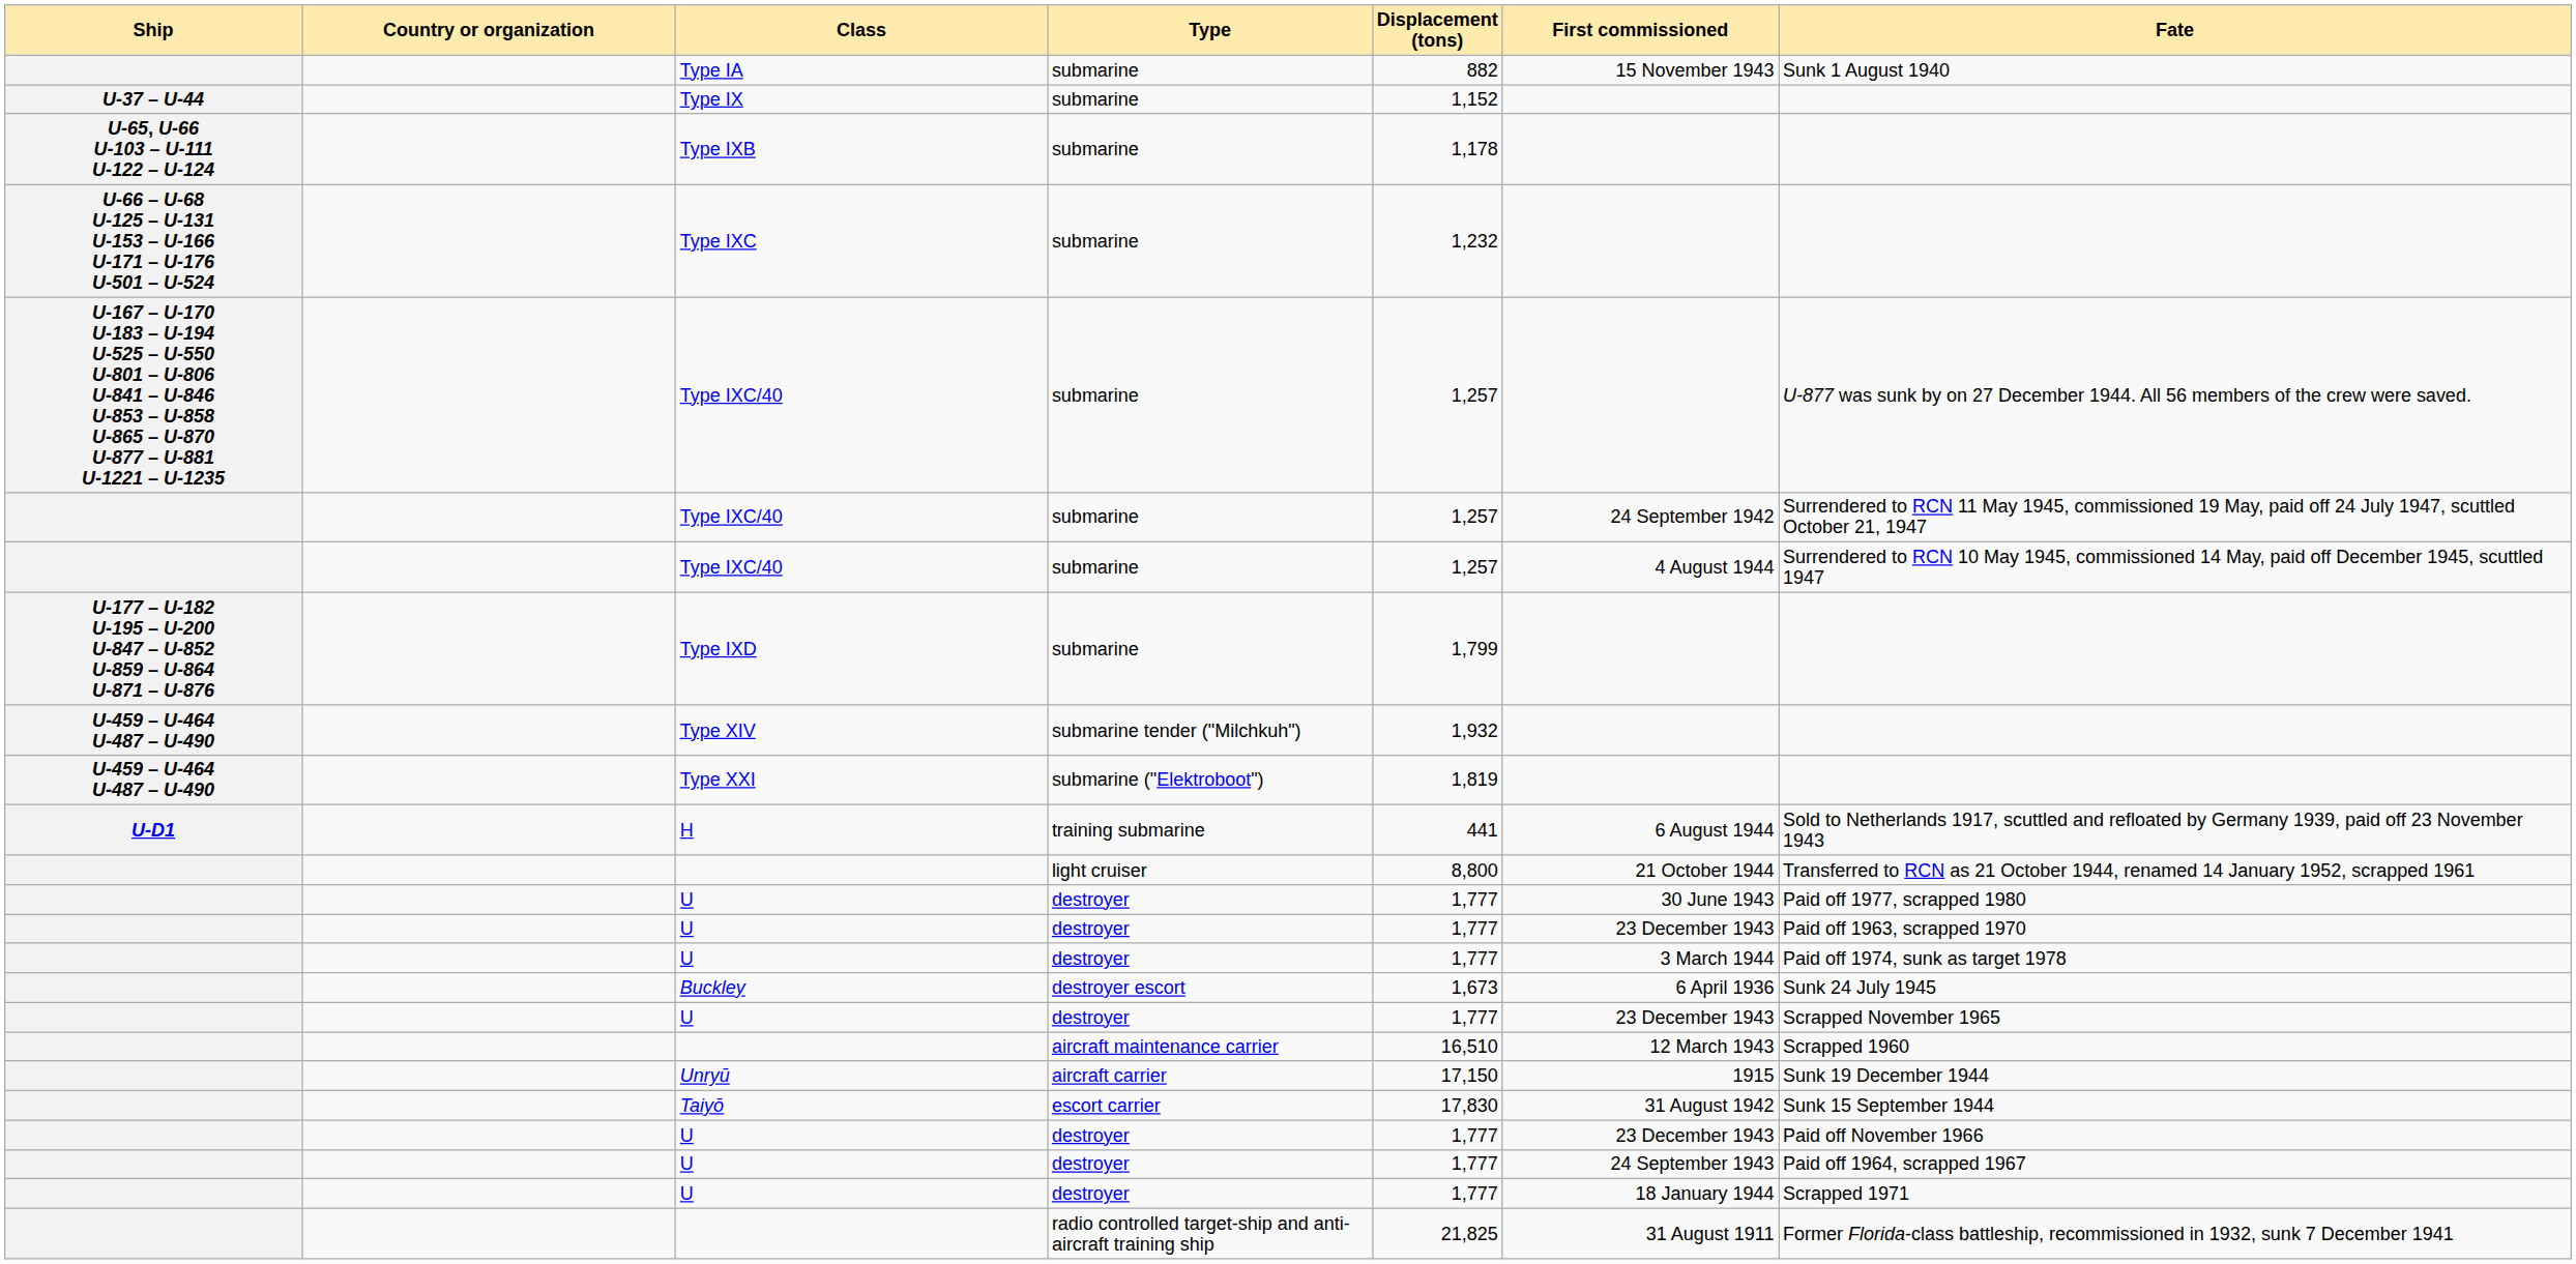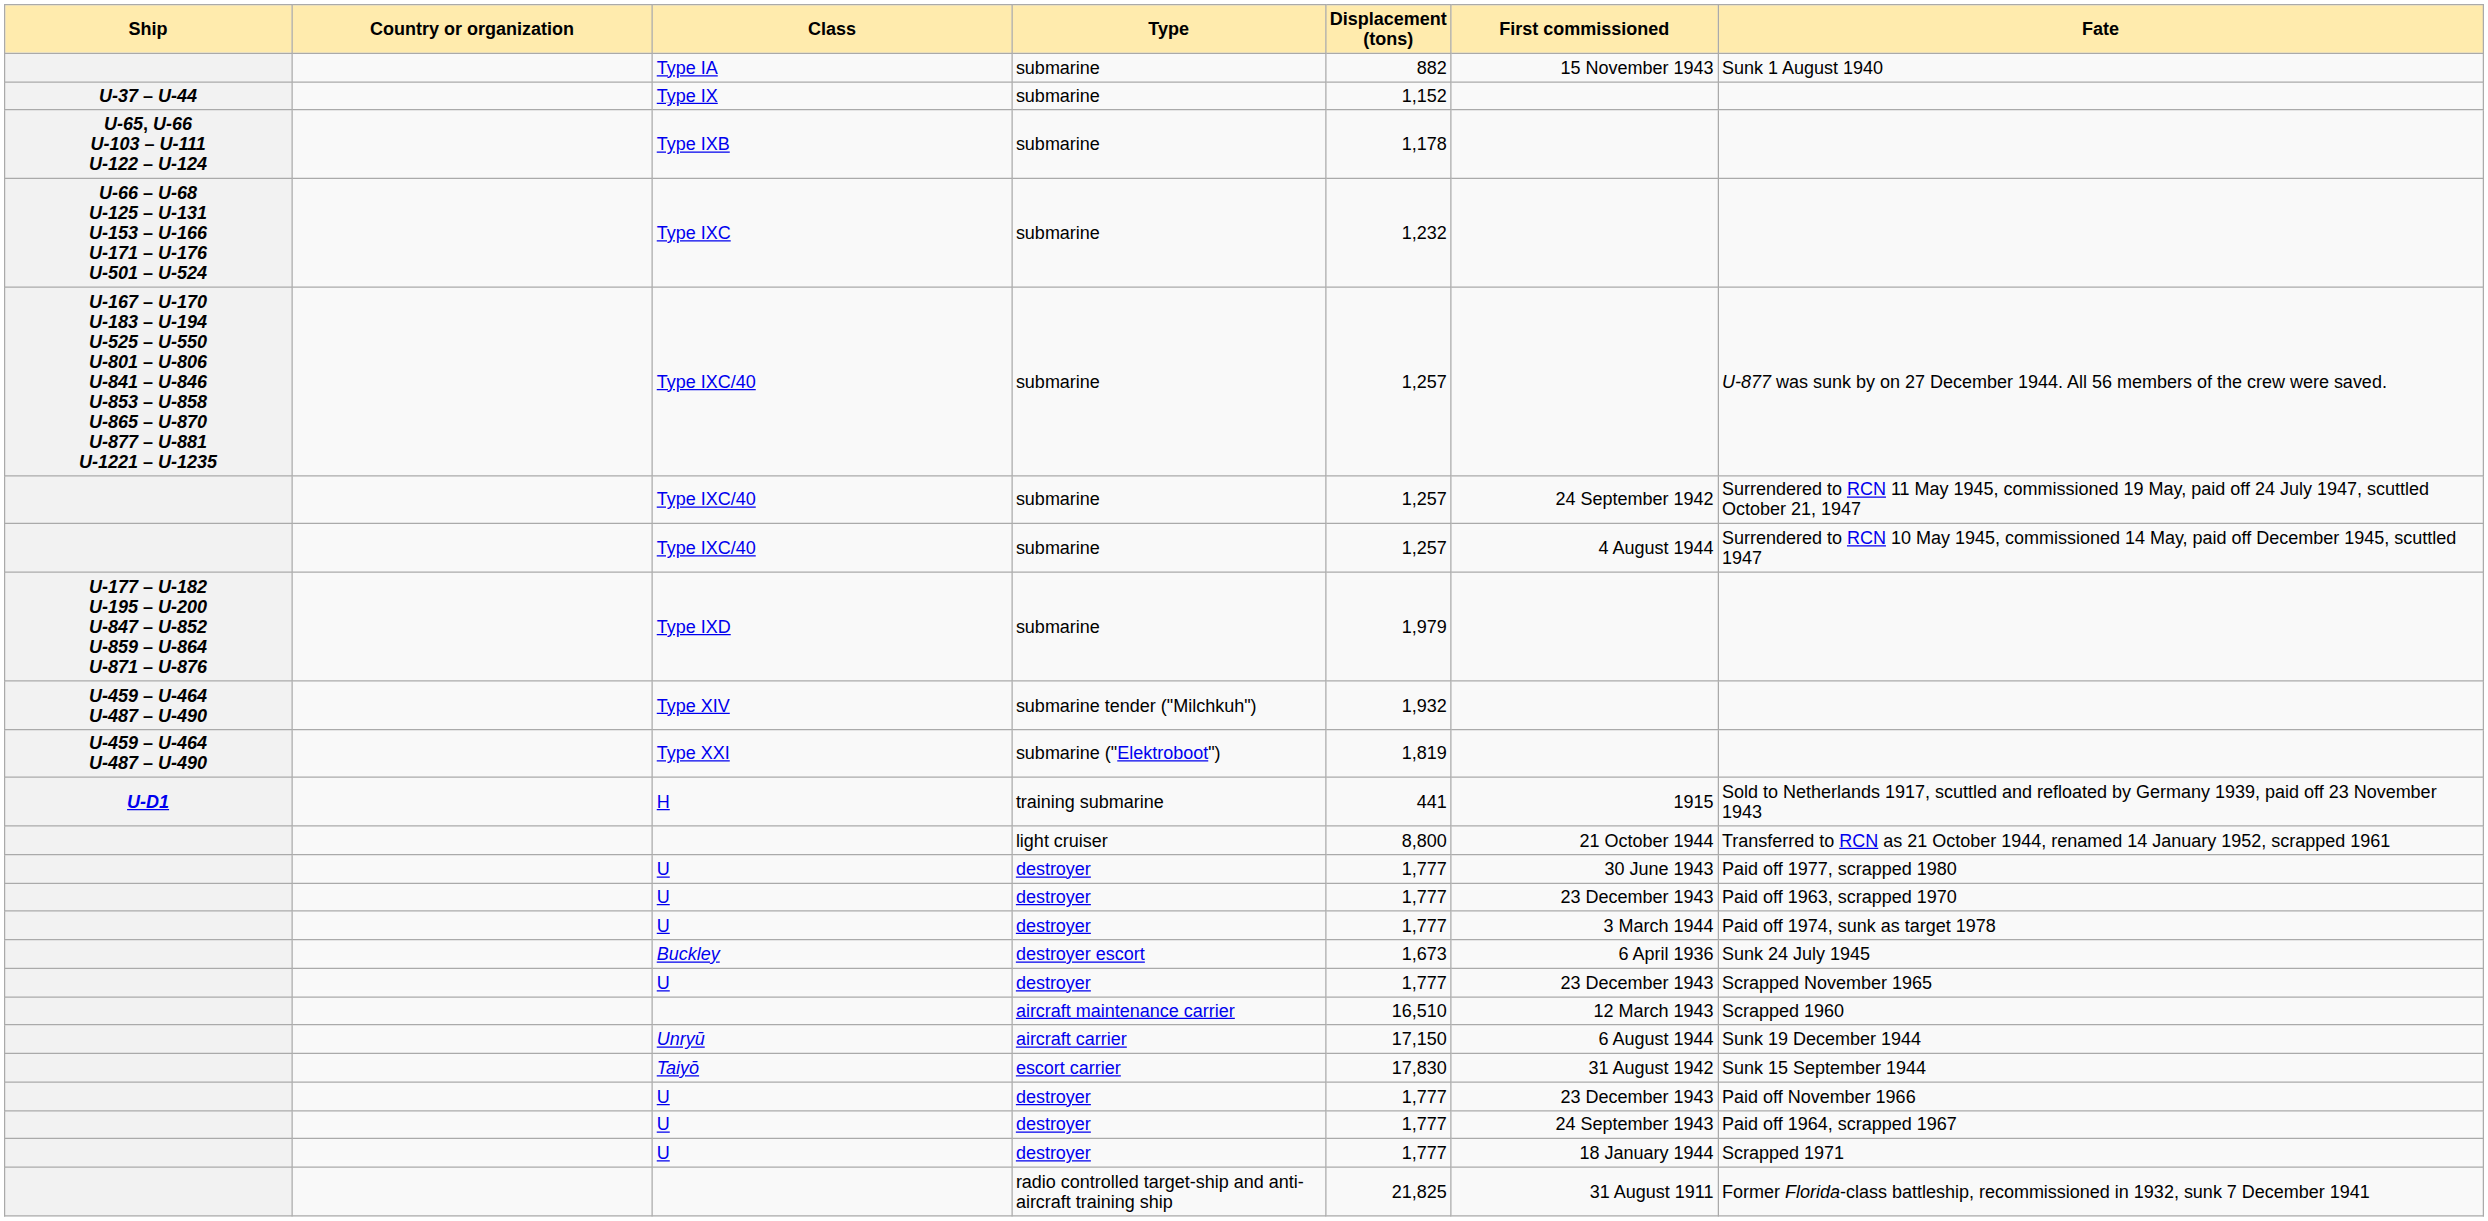 <table class="wikitable sortable plainrowheaders" style="width:100%; font-size: 90%">
 <tr>
 <th scope="col" style="width:12%; background: #ffebad;">Ship</th>
 <th scope="col" style="width:15%; background: #ffebad;">Country or organization</th>
 <th scope="col" style="width:15%; background: #ffebad;">Class</th>
 <th scope="col" style="width:13%; background: #ffebad;">Type</th>
 <th scope="col" style="width:2%; background: #ffebad;">Displacement (tons)</th>
 <th scope="col" style="width:11%; background: #ffebad;">First commissioned</th>
 <th scope="col" style="width:32%; background: #ffebad;">Fate</th>
 </tr>
 <tr>
 <th scope="row"></th>
 <td></td>
 <td><a href='#'>Type IA</a></td>
 <td>submarine</td>
 <td style="text-align:right;">882</td>
 <td style="text-align:right;">15 November 1943</td>
 <td>Sunk 1 August 1940</td>
 </tr>
 <tr>
 <th scope="row"><em>U-37</em> – <em>U-44</em></th>
 <td></td>
 <td><a href='#'>Type IX</a></td>
 <td>submarine</td>
 <td style="text-align:right;">1,152</td>
 <td style="text-align:right;"></td>
 <td></td>
 </tr>
 <tr>
 <th scope="row"><em>U-65</em>, <em>U-66</em><br><em>U-103</em> – <em>U-111</em><br><em>U-122</em> – <em>U-124</em></th>
 <td></td>
 <td><a href='#'>Type IXB</a></td>
 <td>submarine</td>
 <td style="text-align:right;">1,178</td>
 <td style="text-align:right;"></td>
 <td></td>
 </tr>
 <tr>
 <th scope="row"><em>U-66</em> – <em>U-68</em><br><em>U-125</em> – <em>U-131</em><br><em>U-153</em> – <em>U-166</em><br><em>U-171</em> – <em>U-176</em><br><em>U-501</em> – <em>U-524</em></th>
 <td></td>
 <td><a href='#'>Type IXC</a></td>
 <td>submarine</td>
 <td style="text-align:right;">1,232</td>
 <td style="text-align:right;"></td>
 <td></td>
 </tr>
 <tr>
 <th scope="row"><em>U-167</em> – <em>U-170</em><br><em>U-183</em> – <em>U-194</em><br><em>U-525</em> – <em>U-550</em><br><em>U-801</em> – <em>U-806</em><br><em>U-841</em> – <em>U-846</em><br><em>U-853</em> – <em>U-858</em><br><em>U-865</em> – <em>U-870</em><br><em>U-877</em> – <em>U-881</em><br><em>U-1221</em> – <em>U-1235</em></th>
 <td></td>
 <td><a href='#'>Type IXC/40</a></td>
 <td>submarine</td>
 <td style="text-align:right;">1,257</td>
 <td style="text-align:right;"></td>
 <td><em>U-877</em> was sunk by  on 27 December 1944. All 56 members of the crew were saved.</td>
 </tr>
 <tr>
 <th scope="row"></th>
 <td><br></td>
 <td><a href='#'>Type IXC/40</a></td>
 <td>submarine</td>
 <td style="text-align:right;">1,257</td>
 <td style="text-align:right;">24 September 1942</td>
 <td>Surrendered to <a href='#'>RCN</a> 11 May 1945, commissioned 19 May, paid off 24 July 1947, scuttled October 21, 1947</td>
 </tr>
 <tr>
 <th scope="row"></th>
 <td><br></td>
 <td><a href='#'>Type IXC/40</a></td>
 <td>submarine</td>
 <td style="text-align:right;">1,257</td>
 <td style="text-align:right;">4 August 1944</td>
 <td>Surrendered to <a href='#'>RCN</a> 10 May 1945, commissioned 14 May, paid off December 1945, scuttled 1947</td>
 </tr>
 <tr>
 <th scope="row"><em>U-177</em> – <em>U-182</em><br><em>U-195</em> – <em>U-200</em><br><em>U-847</em> – <em>U-852</em><br><em>U-859</em> – <em>U-864</em><br><em>U-871</em> – <em>U-876</em></th>
 <td></td>
 <td><a href='#'>Type IXD</a></td>
 <td>submarine</td>
-<td style="text-align:right;">1,799</td>
+<td style="text-align:right;">1,979</td>
 <td style="text-align:right;"></td>
 <td></td>
 </tr>
 <tr>
 <th scope="row"><em>U-459</em> – <em>U-464</em><br><em>U-487</em> – <em>U-490</em></th>
 <td></td>
 <td><a href='#'>Type XIV</a></td>
 <td>submarine tender ("Milchkuh")</td>
 <td style="text-align:right;">1,932</td>
 <td style="text-align:right;"></td>
 <td></td>
 </tr>
 <tr>
 <th scope="row"><em>U-459</em> – <em>U-464</em><br><em>U-487</em> – <em>U-490</em></th>
 <td></td>
 <td><a href='#'>Type XXI</a></td>
 <td>submarine ("<a href='#'>Elektroboot</a>")</td>
 <td style="text-align:right;">1,819</td>
 <td style="text-align:right;"></td>
 <td></td>
 </tr>
 <tr>
 <th scope="row"><a href='#'><em>U-D1</em></a></th>
 <td></td>
 <td><a href='#'>H</a></td>
 <td>training submarine</td>
 <td style="text-align:right;">441</td>
-<td style="text-align:right;">6 August 1944</td>
+<td style="text-align:right;">1915</td>
 <td>Sold to Netherlands 1917, scuttled and refloated by Germany 1939, paid off 23 November 1943</td>
 </tr>
 <tr>
 <th scope="row"></th>
 <td><br></td>
 <td></td>
 <td>light cruiser</td>
 <td style="text-align:right;">8,800</td>
 <td style="text-align:right;">21 October 1944</td>
 <td>Transferred to <a href='#'>RCN</a> as  21 October 1944, renamed  14 January 1952, scrapped 1961</td>
 </tr>
 <tr>
 <th scope="row"></th>
 <td></td>
 <td><a href='#'>U</a></td>
 <td><a href='#'>destroyer</a></td>
 <td style="text-align:right;">1,777</td>
 <td style="text-align:right;">30 June 1943</td>
 <td>Paid off 1977, scrapped 1980</td>
 </tr>
 <tr>
 <th scope="row"></th>
 <td></td>
 <td><a href='#'>U</a></td>
 <td><a href='#'>destroyer</a></td>
 <td style="text-align:right;">1,777</td>
 <td style="text-align:right;">23 December 1943</td>
 <td>Paid off 1963, scrapped 1970</td>
 </tr>
 <tr>
 <th scope="row"></th>
 <td></td>
 <td><a href='#'>U</a></td>
 <td><a href='#'>destroyer</a></td>
 <td style="text-align:right;">1,777</td>
 <td style="text-align:right;">3 March 1944</td>
 <td>Paid off 1974, sunk as target 1978</td>
 </tr>
 <tr>
 <th scope="row"></th>
 <td></td>
 <td><a href='#'><em>Buckley</em></a></td>
 <td><a href='#'>destroyer escort</a></td>
 <td style="text-align:right;">1,673</td>
 <td style="text-align:right;">6 April 1936</td>
 <td>Sunk 24 July 1945</td>
 </tr>
 <tr>
 <th scope="row"></th>
 <td></td>
 <td><a href='#'>U</a></td>
 <td><a href='#'>destroyer</a></td>
 <td style="text-align:right;">1,777</td>
 <td style="text-align:right;">23 December 1943</td>
 <td>Scrapped November 1965</td>
 </tr>
 <tr>
 <th scope="row"></th>
 <td></td>
 <td></td>
 <td><a href='#'>aircraft maintenance carrier</a></td>
 <td style="text-align:right;">16,510</td>
 <td style="text-align:right;">12 March 1943</td>
 <td>Scrapped 1960</td>
 </tr>
 <tr>
 <th scope="row"></th>
 <td></td>
 <td><a href='#'><em>Unryū</em></a></td>
 <td><a href='#'>aircraft carrier</a></td>
 <td style="text-align:right;">17,150</td>
-<td style="text-align:right;">1915</td>
+<td style="text-align:right;">6 August 1944</td>
 <td>Sunk 19 December 1944</td>
 </tr>
 <tr>
 <th scope="row"></th>
 <td></td>
 <td><a href='#'><em>Taiyō</em></a></td>
 <td><a href='#'>escort carrier</a></td>
 <td style="text-align:right;">17,830</td>
 <td style="text-align:right;">31 August 1942</td>
 <td>Sunk 15 September 1944</td>
 </tr>
 <tr>
 <th scope="row"></th>
 <td></td>
 <td><a href='#'>U</a></td>
 <td><a href='#'>destroyer</a></td>
 <td style="text-align:right;">1,777</td>
 <td style="text-align:right;">23 December 1943</td>
 <td>Paid off November 1966</td>
 </tr>
 <tr>
 <th scope="row"></th>
 <td></td>
 <td><a href='#'>U</a></td>
 <td><a href='#'>destroyer</a></td>
 <td style="text-align:right;">1,777</td>
 <td style="text-align:right;">24 September 1943</td>
 <td>Paid off 1964, scrapped 1967</td>
 </tr>
 <tr>
 <th scope="row"></th>
 <td></td>
 <td><a href='#'>U</a></td>
 <td><a href='#'>destroyer</a></td>
 <td style="text-align:right;">1,777</td>
 <td style="text-align:right;">18 January 1944</td>
 <td>Scrapped 1971</td>
 </tr>
 <tr>
 <th scope="row"></th>
 <td></td>
 <td></td>
 <td>radio controlled target-ship and anti-aircraft training ship</td>
 <td style="text-align:right;">21,825</td>
 <td style="text-align:right;">31 August 1911</td>
 <td>Former <em>Florida</em>-class battleship, recommissioned in 1932, sunk 7 December 1941</td>
 </tr>
 </table>
